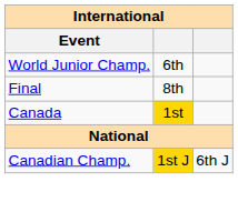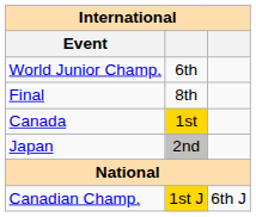 <table class="wikitable" style="text-align:center">
 <tr>
 <th colspan="3" style="background-color: #ffdead; " align="center">International</th>
 </tr>
 <tr>
 <th>Event</th>
 <th></th>
 <th></th>
 </tr>
 <tr>
 <td align="left"><a href='#'>World Junior Champ.</a></td>
 <td>6th</td>
 <td></td>
 </tr>
 <tr>
 <td align="left"> <a href='#'>Final</a></td>
 <td>8th</td>
 <td></td>
 </tr>
 <tr>
 <td align="left"> <a href='#'>Canada</a></td>
 <td bgcolor="gold">1st</td>
 <td></td>
 </tr>
 <tr>
+<td align="left"> <a href='#'>Japan</a></td>
+<td bgcolor="silver">2nd</td>
+<td></td>
+</tr>
+<tr>
 <th colspan="3" style="background-color: #ffdead; " align="center">National</th>
 </tr>
 <tr>
 <td align="left"><a href='#'>Canadian Champ.</a></td>
 <td bgcolor="gold">1st J</td>
 <td>6th J</td>
 </tr>
 </table>
